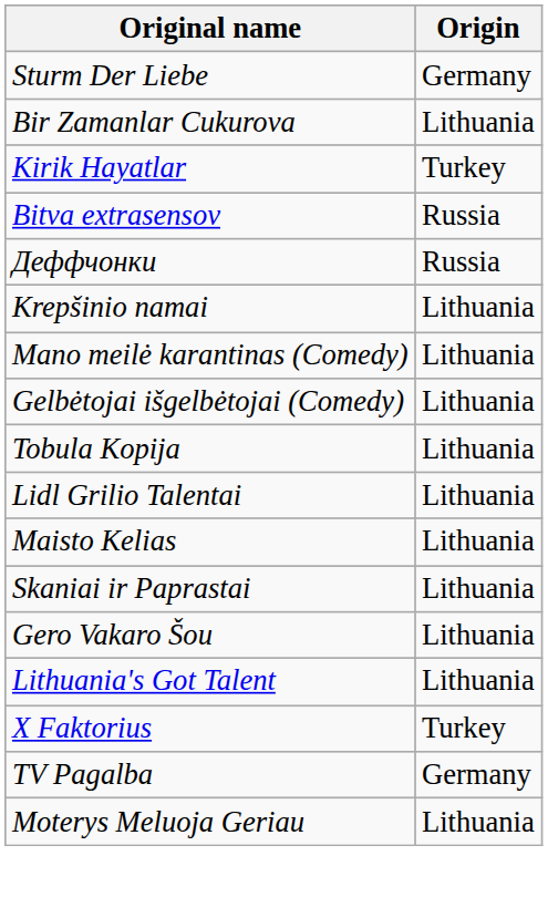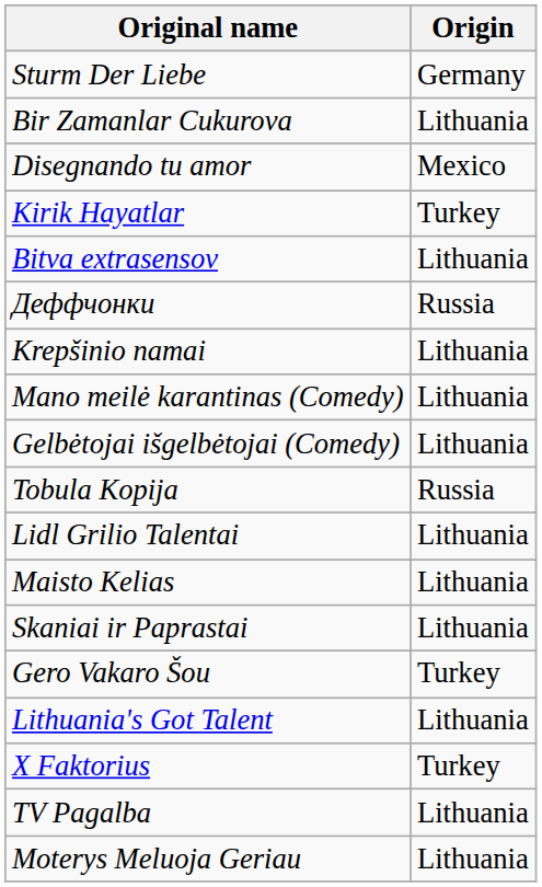 <table class="wikitable">
 <tr>
 <th>Original name</th>
 <th>Origin</th>
 </tr>
 <tr>
 <td><em>Sturm Der Liebe</em></td>
 <td>Germany</td>
 </tr>
 <tr>
 <td><em>Bir Zamanlar Cukurova</em></td>
 <td>Lithuania</td>
 </tr>
 <tr>
+<td><em>Disegnando tu amor</em></td>
+<td>Mexico</td>
+</tr>
+<tr>
 <td><em><a href='#'>Kirik Hayatlar</a></em></td>
 <td>Turkey</td>
 </tr>
 <tr>
 <td><em><a href='#'>Bitva extrasensov</a></em></td>
-<td>Russia</td>
+<td>Lithuania</td>
 </tr>
 <tr>
 <td><em>Деффчонки</em></td>
 <td>Russia</td>
 </tr>
 <tr>
 <td><em>Krepšinio namai</em></td>
 <td>Lithuania</td>
 </tr>
 <tr>
 <td><em>Mano meilė karantinas (Comedy)</em></td>
 <td>Lithuania</td>
 </tr>
 <tr>
 <td><em>Gelbėtojai išgelbėtojai (Comedy)</em></td>
 <td>Lithuania</td>
 </tr>
 <tr>
 <td><em>Tobula Kopija</em></td>
-<td>Lithuania</td>
+<td>Russia</td>
 </tr>
 <tr>
 <td><em>Lidl Grilio Talentai</em></td>
 <td>Lithuania</td>
 </tr>
 <tr>
 <td><em>Maisto Kelias</em></td>
 <td>Lithuania</td>
 </tr>
 <tr>
 <td><em>Skaniai ir Paprastai</em></td>
 <td>Lithuania</td>
 </tr>
 <tr>
 <td><em>Gero Vakaro Šou</em></td>
-<td>Lithuania</td>
+<td>Turkey</td>
 </tr>
 <tr>
 <td><em><a href='#'>Lithuania's Got Talent</a></em></td>
 <td>Lithuania</td>
 </tr>
 <tr>
 <td><em><a href='#'>X Faktorius</a></em></td>
 <td>Turkey</td>
 </tr>
 <tr>
 <td><em>TV Pagalba</em></td>
-<td>Germany</td>
+<td>Lithuania</td>
 </tr>
 <tr>
 <td><em>Moterys Meluoja Geriau</em></td>
 <td>Lithuania</td>
 </tr>
 </table>
